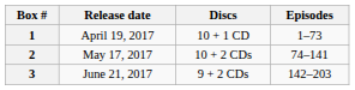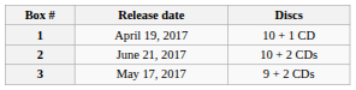 <table class="wikitable" style="width: 50%; text-align: center;">
 <tr>
 <th>Box #</th>
 <th>Release date</th>
 <th>Discs</th>
-<th>Episodes</th>
 </tr>
 <tr>
 <th>1</th>
 <td>April 19, 2017</td>
 <td>10 + 1 CD</td>
-<td>1–73</td>
 </tr>
 <tr>
 <th>2</th>
-<td>May 17, 2017</td>
+<td>June 21, 2017</td>
 <td>10 + 2 CDs</td>
-<td>74–141</td>
 </tr>
 <tr>
 <th>3</th>
-<td>June 21, 2017</td>
+<td>May 17, 2017</td>
 <td>9 + 2 CDs</td>
-<td>142–203</td>
 </tr>
 </table>
